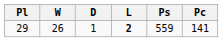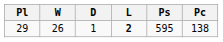 <table class="wikitable" style="text-align:center">
 <tr>
 <th width=40px>Pl</th>
 <th width=40px>W</th>
 <th width=40px>D</th>
 <th width=40px>L</th>
 <th width=40px>Ps</th>
 <th width=40px>Pc</th>
 </tr>
 <tr>
 <td>29</td>
 <td>26</td>
 <td>1</td>
 <td><strong>2</strong></td>
-<td>559</td>
-<td>141</td>
+<td>595</td>
+<td>138</td>
 </tr>
 </table>
